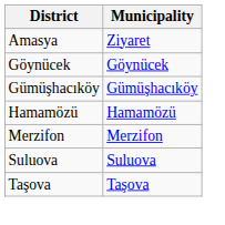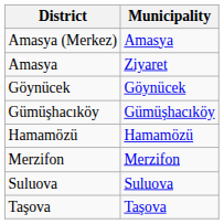 <table class="sortable wikitable">
 <tr>
 <th>District</th>
 <th>Municipality</th>
+</tr>
+<tr>
+<td>Amasya (Merkez)</td>
+<td><a href='#'>Amasya</a></td>
 </tr>
 <tr>
 <td>Amasya</td>
 <td><a href='#'>Ziyaret</a></td>
 </tr>
 <tr>
 <td>Göynücek</td>
 <td><a href='#'>Göynücek</a></td>
 </tr>
 <tr>
 <td>Gümüşhacıköy</td>
 <td><a href='#'>Gümüşhacıköy</a></td>
 </tr>
 <tr>
 <td>Hamamözü</td>
 <td><a href='#'>Hamamözü</a></td>
 </tr>
 <tr>
 <td>Merzifon</td>
 <td><a href='#'>Merzifon</a></td>
 </tr>
 <tr>
 <td>Suluova</td>
 <td><a href='#'>Suluova</a></td>
 </tr>
 <tr>
 <td>Taşova</td>
 <td><a href='#'>Taşova</a></td>
 </tr>
 </table>
